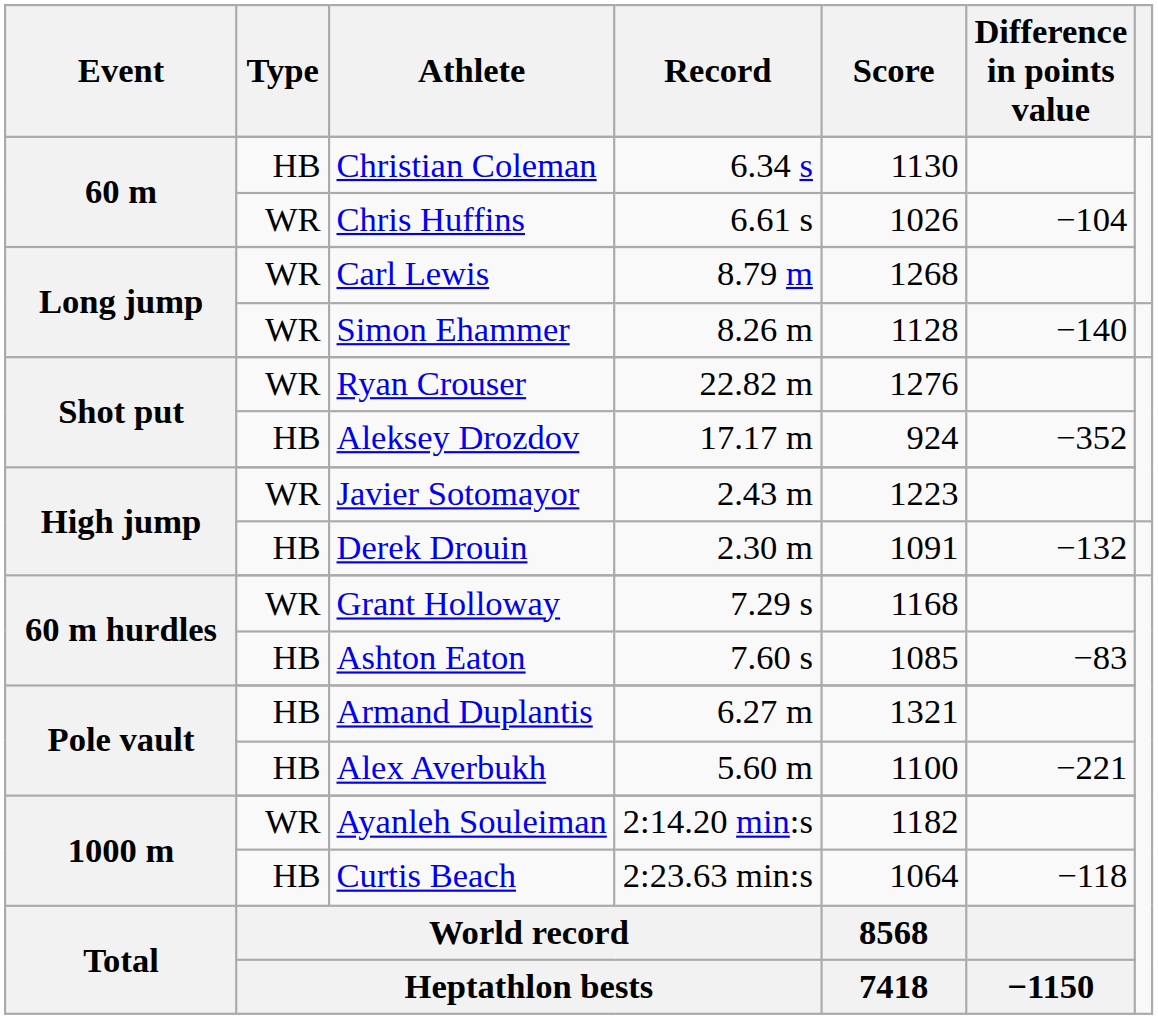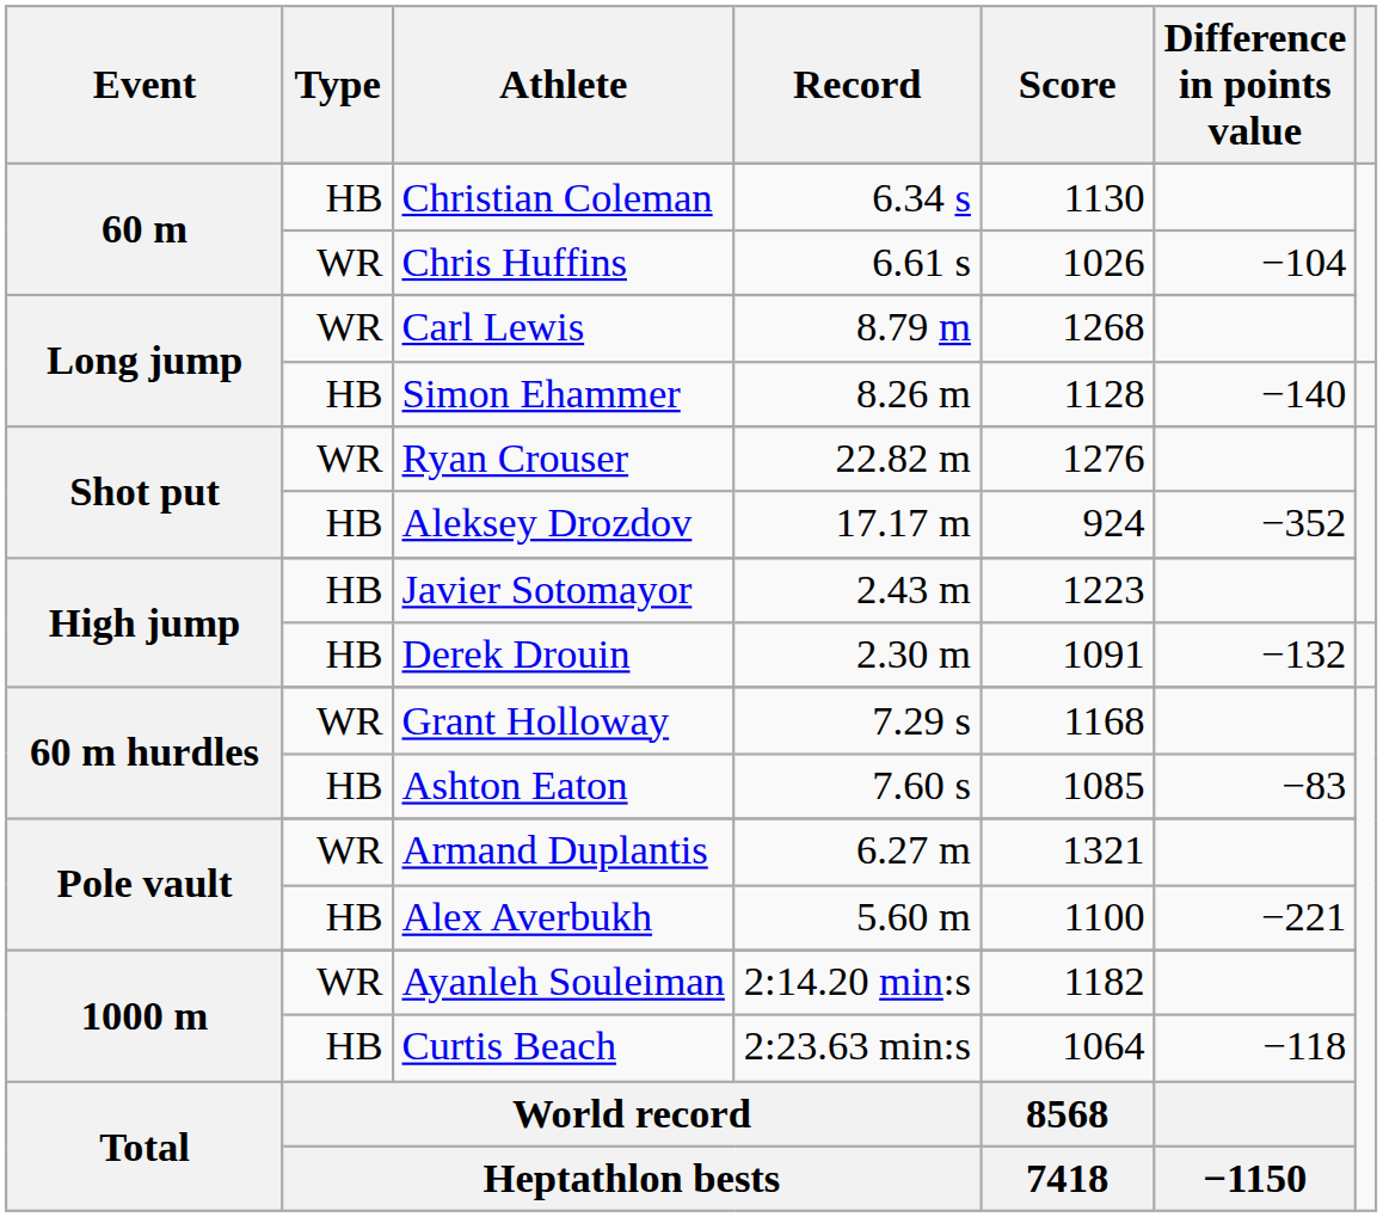 <table class="wikitable" style="text-align:right">
 <tr>
 <th style="width:100px;">Event</th>
 <th style="width:35px;">Type</th>
 <th>Athlete</th>
 <th>Record</th>
 <th style="width:60px;">Score</th>
 <th style="width:70px;">Difference in points value</th>
 <th></th>
 </tr>
 <tr>
 <th rowspan="3">60 m</th>
 </tr>
 <tr>
 <td>HB</td>
 <td style="text-align:left;"><a href='#'>Christian Coleman</a></td>
 <td>6.34 <a href='#'>s</a></td>
 <td>1130</td>
 <td></td>
 </tr>
 <tr>
 <td>WR</td>
 <td style="text-align:left;"><a href='#'>Chris Huffins</a></td>
 <td>6.61 s</td>
 <td>1026</td>
 <td>−104</td>
 </tr>
 <tr>
 <th rowspan="3">Long jump</th>
 </tr>
 <tr>
 <td>WR</td>
 <td style="text-align:left;"><a href='#'>Carl Lewis</a></td>
 <td>8.79 <a href='#'>m</a></td>
 <td>1268</td>
 <td></td>
 </tr>
 <tr>
-<td>WR</td>
+<td>HB</td>
 <td style="text-align:left;"><a href='#'>Simon Ehammer</a></td>
 <td>8.26 m</td>
 <td>1128</td>
 <td>−140</td>
 <td></td>
 </tr>
 <tr>
 <th rowspan="3">Shot put</th>
 </tr>
 <tr>
 <td>WR</td>
 <td style="text-align:left;"><a href='#'>Ryan Crouser</a></td>
 <td>22.82 m</td>
 <td>1276</td>
 <td></td>
 </tr>
 <tr>
 <td>HB</td>
 <td style="text-align:left;"><a href='#'>Aleksey Drozdov</a></td>
 <td>17.17 m</td>
 <td>924</td>
 <td>−352</td>
 </tr>
 <tr>
 <th rowspan="3">High jump</th>
 </tr>
 <tr>
-<td>WR</td>
+<td>HB</td>
 <td style="text-align:left;"><a href='#'>Javier Sotomayor</a></td>
 <td>2.43 m</td>
 <td>1223</td>
 <td></td>
 </tr>
 <tr valign="top">
 <td>HB</td>
 <td style="text-align:left;"><a href='#'>Derek Drouin</a></td>
 <td>2.30 m</td>
 <td>1091</td>
 <td>−132</td>
 <td></td>
 </tr>
 <tr>
 <th rowspan="3">60 m hurdles</th>
 </tr>
 <tr>
 <td>WR</td>
 <td style="text-align:left;"><a href='#'>Grant Holloway</a></td>
 <td>7.29 s</td>
 <td>1168</td>
 <td></td>
 </tr>
 <tr>
 <td>HB</td>
 <td style="text-align:left;"><a href='#'>Ashton Eaton</a></td>
 <td>7.60 s</td>
 <td>1085</td>
 <td>−83</td>
 </tr>
 <tr>
 <th rowspan="3">Pole vault</th>
 </tr>
 <tr>
-<td>HB</td>
+<td>WR</td>
 <td style="text-align:left;"><a href='#'>Armand Duplantis</a></td>
 <td>6.27 m</td>
 <td>1321</td>
 <td></td>
 </tr>
 <tr>
 <td>HB</td>
 <td style="text-align:left;"><a href='#'>Alex Averbukh</a></td>
 <td>5.60 m</td>
 <td>1100</td>
 <td>−221</td>
 </tr>
 <tr>
 <th rowspan="3">1000 m</th>
 </tr>
 <tr>
 <td>WR</td>
 <td style="text-align:left;"><a href='#'>Ayanleh Souleiman</a></td>
 <td>2:14.20 <a href='#'>min</a>:s</td>
 <td>1182</td>
 <td></td>
 </tr>
 <tr>
 <td>HB</td>
 <td style="text-align:left;"><a href='#'>Curtis Beach</a></td>
 <td>2:23.63 min:s</td>
 <td>1064</td>
 <td>−118</td>
 </tr>
 <tr>
 <th rowspan="2">Total</th>
 <th colspan="3">World record</th>
 <th>8568</th>
 <th></th>
 </tr>
 <tr>
 <th colspan="3">Heptathlon bests</th>
 <th>7418</th>
 <th>−1150</th>
 </tr>
 </table>
